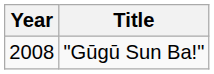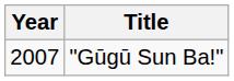 <table class="wikitable">
 <tr>
 <th>Year</th>
 <th>Title</th>
 </tr>
 <tr>
-<td>2008</td>
+<td>2007</td>
 <td>"Gūgū Sun Ba!"</td>
 </tr>
 </table>
